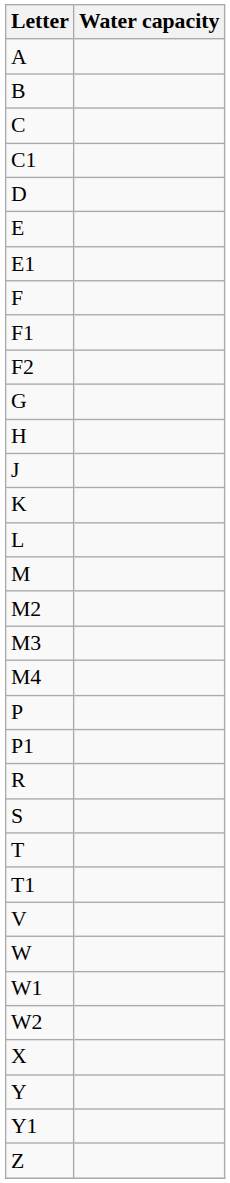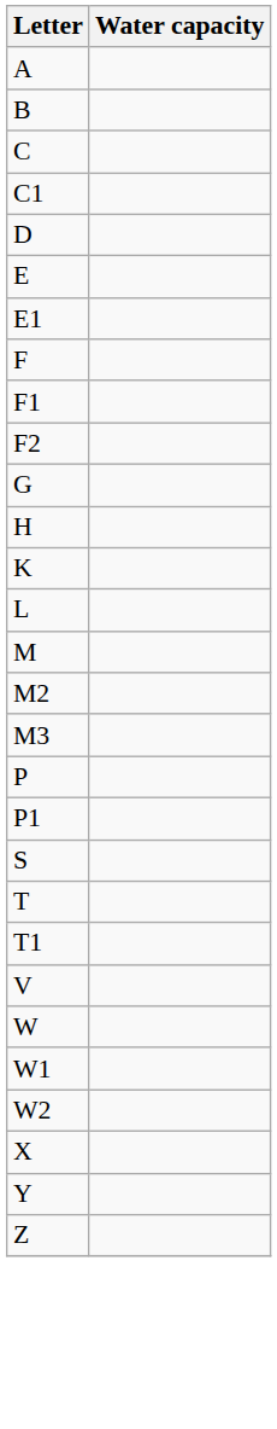 <table class="wikitable sortable collapsible collapsed" style="margin:0.5em auto; font-size:100%;">
 <tr>
 <th>Letter</th>
 <th>Water capacity</th>
 </tr>
 <tr>
 <td>A</td>
 <td data-sort-value="2220"></td>
 </tr>
 <tr>
 <td>B</td>
 <td data-sort-value="2370"></td>
 </tr>
 <tr>
 <td>C</td>
 <td data-sort-value="2590"></td>
 </tr>
 <tr>
 <td>C1</td>
 <td data-sort-value="2590"></td>
 </tr>
 <tr>
 <td>D</td>
 <td data-sort-value="2730"></td>
 </tr>
 <tr>
 <td>E</td>
 <td data-sort-value="2800"></td>
 </tr>
 <tr>
 <td>E1</td>
 <td data-sort-value="2800"></td>
 </tr>
 <tr>
 <td>F</td>
 <td data-sort-value="3000"></td>
 </tr>
 <tr>
 <td>F1</td>
 <td data-sort-value="3000"></td>
 </tr>
 <tr>
 <td>F2</td>
 <td data-sort-value="3000"></td>
 </tr>
 <tr>
 <td>G</td>
 <td data-sort-value="3080"></td>
 </tr>
 <tr>
 <td>H</td>
 <td data-sort-value="3225"></td>
 </tr>
 <tr>
-<td>J</td>
-<td data-sort-value="3500"></td>
-</tr>
-<tr>
 <td>K</td>
 <td data-sort-value="3675"></td>
 </tr>
 <tr>
 <td>L</td>
 <td data-sort-value="3900"></td>
 </tr>
 <tr>
 <td>M</td>
 <td data-sort-value="4000"></td>
 </tr>
 <tr>
 <td>M2</td>
 <td data-sort-value="4000"></td>
 </tr>
 <tr>
 <td>M3</td>
 <td data-sort-value="4000"></td>
 </tr>
 <tr>
-<td>M4</td>
-<td data-sort-value="4000"></td>
-</tr>
-<tr>
 <td>P</td>
 <td data-sort-value="4250"></td>
 </tr>
 <tr>
 <td>P1</td>
 <td data-sort-value="4250"></td>
-</tr>
-<tr>
-<td>R</td>
-<td data-sort-value="4600"></td>
 </tr>
 <tr>
 <td>S</td>
 <td data-sort-value="5000"></td>
 </tr>
 <tr>
 <td>T</td>
 <td data-sort-value="5587"></td>
 </tr>
 <tr>
 <td>T1</td>
 <td data-sort-value="6000"></td>
 </tr>
 <tr>
 <td>V</td>
 <td data-sort-value="7250"></td>
 </tr>
 <tr>
 <td>W</td>
 <td data-sort-value="9200"></td>
 </tr>
 <tr>
 <td>W1</td>
 <td data-sort-value="10500"></td>
 </tr>
 <tr>
 <td>W2</td>
 <td data-sort-value="11200"></td>
 </tr>
 <tr>
 <td>X</td>
 <td data-sort-value="6500"></td>
 </tr>
 <tr>
 <td>Y</td>
 <td data-sort-value="4500"></td>
 </tr>
 <tr>
-<td>Y1</td>
-<td data-sort-value="4200"></td>
-</tr>
-<tr>
 <td>Z</td>
 <td data-sort-value="5000"></td>
 </tr>
 <tr>
 </tr>
 </table>
